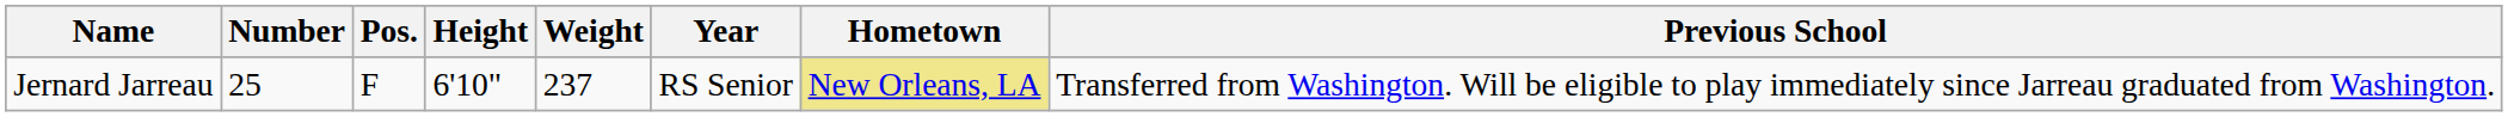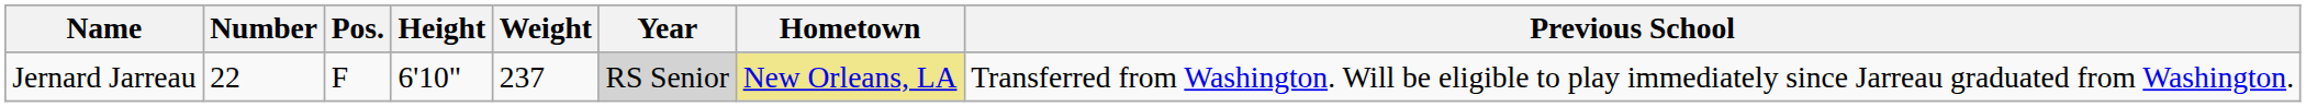 <table class="wikitable sortable" border="1">
 <tr>
 <th>Name</th>
 <th>Number</th>
 <th>Pos.</th>
 <th>Height</th>
 <th>Weight</th>
 <th>Year</th>
 <th>Hometown</th>
 <th class="unsortable">Previous School</th>
 </tr>
 <tr>
 <td>Jernard Jarreau</td>
-<td>25</td>
+<td>22</td>
 <td>F</td>
 <td>6'10"</td>
 <td>237</td>
-<td>RS Senior</td>
+<td style="background: lightgrey;">RS Senior</td>
 <td style="background: khaki;"><a href='#'>New Orleans, LA</a></td>
 <td>Transferred from <a href='#'>Washington</a>. Will be eligible to play immediately since Jarreau graduated from <a href='#'>Washington</a>.</td>
 </tr>
 </table>
